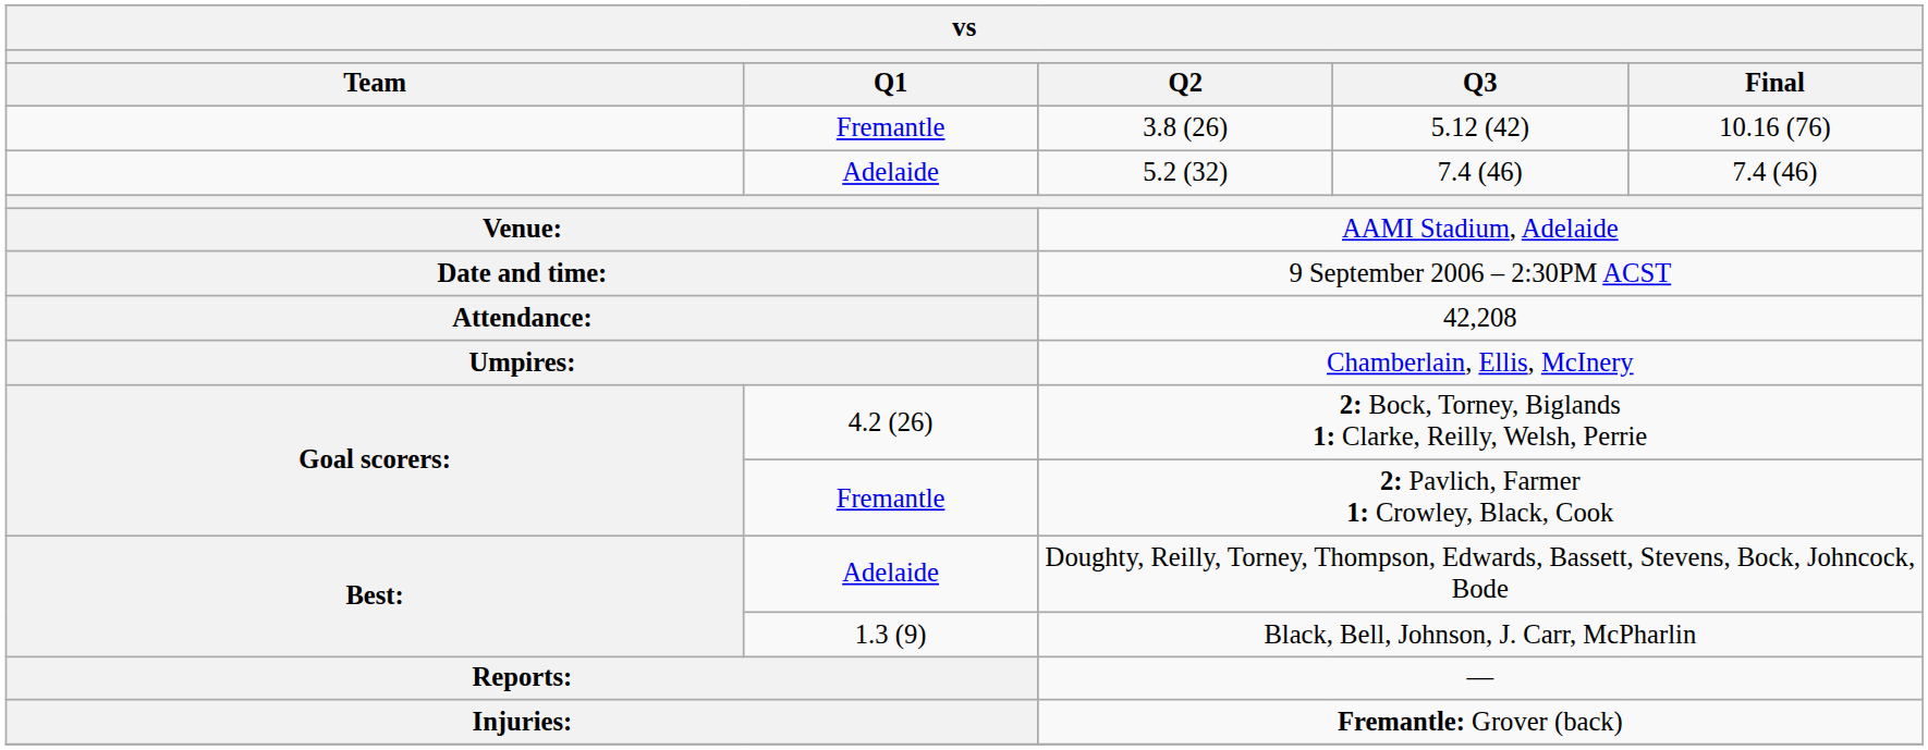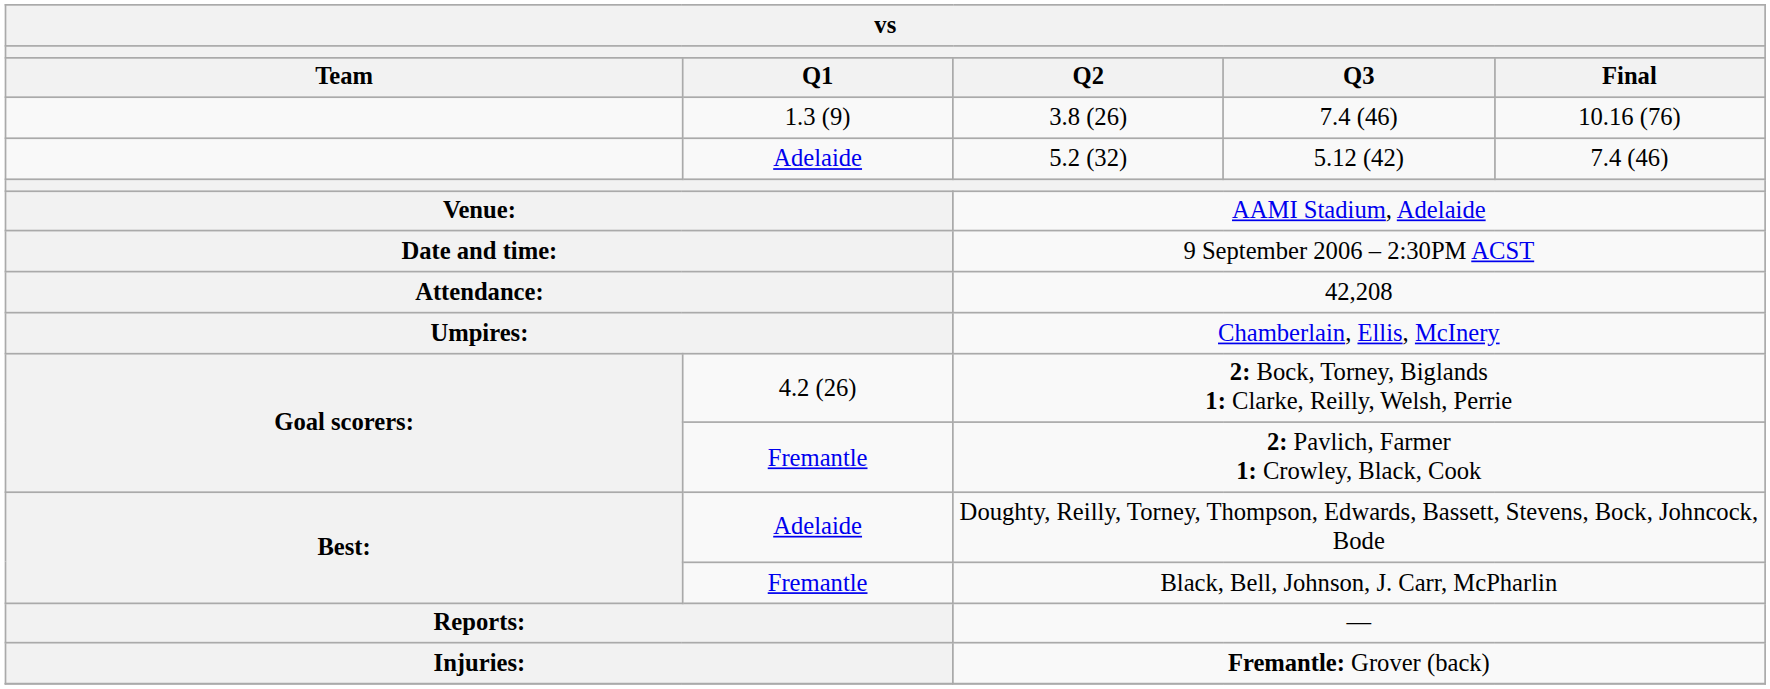 <table class="wikitable" style="font-size:90%; text-align:center; width:65%; margin:1em auto;">
 <tr>
 <th colspan="5"> vs </th>
 </tr>
 <tr>
 <th colspan="5"></th>
 </tr>
 <tr>
 <th width=25%>Team</th>
 <th width=10%>Q1</th>
 <th width=10%>Q2</th>
 <th width=10%>Q3</th>
 <th width=10%>Final</th>
 </tr>
 <tr>
 <td></td>
-<td><a href='#'>Fremantle</a></td>
+<td>1.3 (9)</td>
 <td>3.8 (26)</td>
-<td>5.12 (42)</td>
+<td>7.4 (46)</td>
 <td>10.16 (76)</td>
 </tr>
 <tr>
 <td></td>
 <td><a href='#'>Adelaide</a></td>
 <td>5.2 (32)</td>
-<td>7.4 (46)</td>
+<td>5.12 (42)</td>
 <td>7.4 (46)</td>
 </tr>
 <tr>
 <th colspan="5"></th>
 </tr>
 <tr>
 <th colspan="2">Venue:</th>
 <td colspan="3"><a href='#'>AAMI Stadium</a>, <a href='#'>Adelaide</a></td>
 </tr>
 <tr>
 <th colspan="2">Date and time:</th>
 <td colspan="3">9 September 2006 – 2:30PM <a href='#'>ACST</a></td>
 </tr>
 <tr>
 <th colspan="2">Attendance:</th>
 <td colspan="3">42,208</td>
 </tr>
 <tr>
 <th colspan="2">Umpires:</th>
 <td colspan="3"><a href='#'>Chamberlain</a>, <a href='#'>Ellis</a>, <a href='#'>McInery</a></td>
 </tr>
 <tr>
 <th rowspan="2">Goal scorers:</th>
 <td>4.2 (26)</td>
 <td colspan="3"><strong>2:</strong> Bock, Torney, Biglands<br><strong>1:</strong> Clarke, Reilly, Welsh, Perrie</td>
 </tr>
 <tr>
 <td><a href='#'>Fremantle</a></td>
 <td colspan="3"><strong>2:</strong> Pavlich, Farmer<br><strong>1:</strong> Crowley, Black, Cook</td>
 </tr>
 <tr>
 <th rowspan="2">Best:</th>
 <td><a href='#'>Adelaide</a></td>
 <td colspan="3">Doughty, Reilly, Torney, Thompson, Edwards, Bassett, Stevens, Bock, Johncock, Bode</td>
 </tr>
 <tr>
-<td>1.3 (9)</td>
+<td><a href='#'>Fremantle</a></td>
 <td colspan="3">Black, Bell, Johnson, J. Carr, McPharlin</td>
 </tr>
 <tr>
 <th colspan="2">Reports:</th>
 <td colspan="3">—</td>
 </tr>
 <tr>
 <th colspan="2">Injuries:</th>
 <td colspan="3"><strong>Fremantle:</strong> Grover (back)</td>
 </tr>
 <tr>
 </tr>
 </table>
